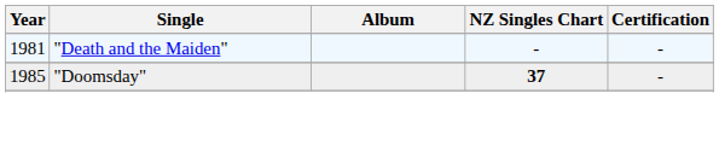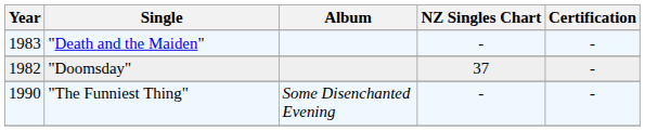 <table class="wikitable"|width=100%>
 <tr>
 <th>Year</th>
 <th width="225">Single</th>
 <th width="130">Album</th>
 <th>NZ Singles Chart</th>
 <th width="50">Certification</th>
 </tr>
 <tr>
 </tr>
 <tr bgcolor="#F0F8FF">
-<td align="left" valign="top">1981</td>
+<td align="left" valign="top">1983</td>
 <td align="left" valign="top">"<a href='#'>Death and the Maiden</a>"</td>
 <td align="left" valign="top"></td>
 <td align="center" valign="top">-</td>
 <td align="center" valign="top">-</td>
 </tr>
 <tr>
 </tr>
 <tr bgcolor="#efefef">
-<td align="left" valign="top">1985</td>
+<td align="left" valign="top">1982</td>
 <td align="left" valign="top">"Doomsday"</td>
 <td align="left" valign="top"></td>
-<td align="center" valign="top"><strong>37</strong></td>
+<td align="center" valign="top">37</td>
 <td align="center" valign="top">-</td>
 </tr>
 <tr>
 </tr>
+<tr bgcolor="#F0F8FF">
+<td align="left" valign="top">1990</td>
+<td align="left" valign="top">"The Funniest Thing"</td>
+<td align="left" valign="top"><em>Some Disenchanted Evening</em></td>
+<td align="center" valign="top">-</td>
+<td align="center" valign="top">-</td>
+</tr>
 <tr>
 </tr>
 </table>
